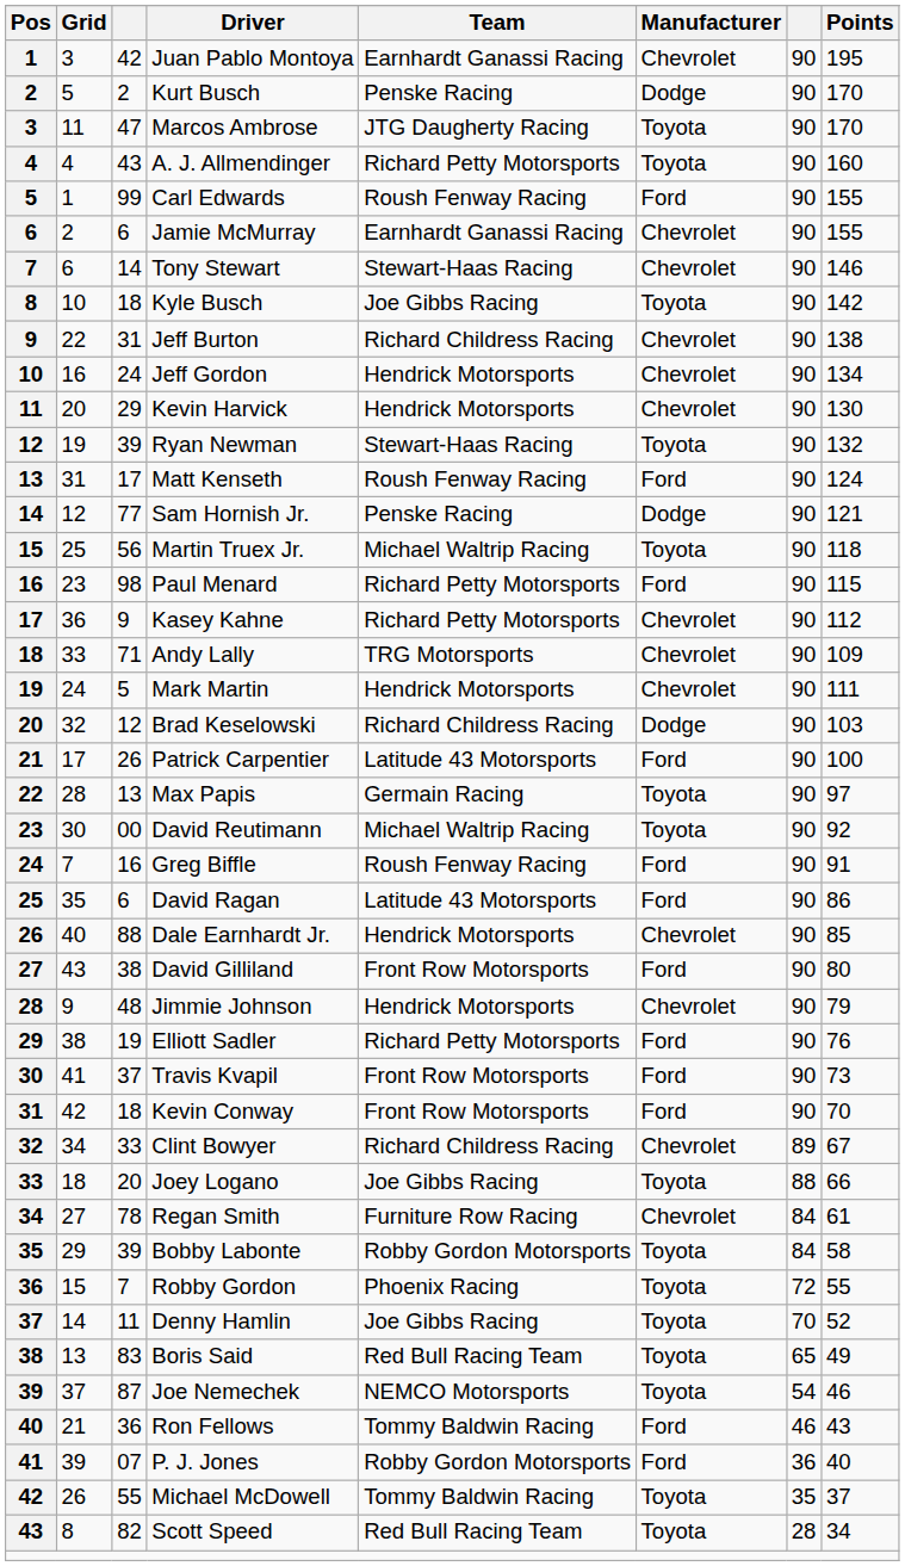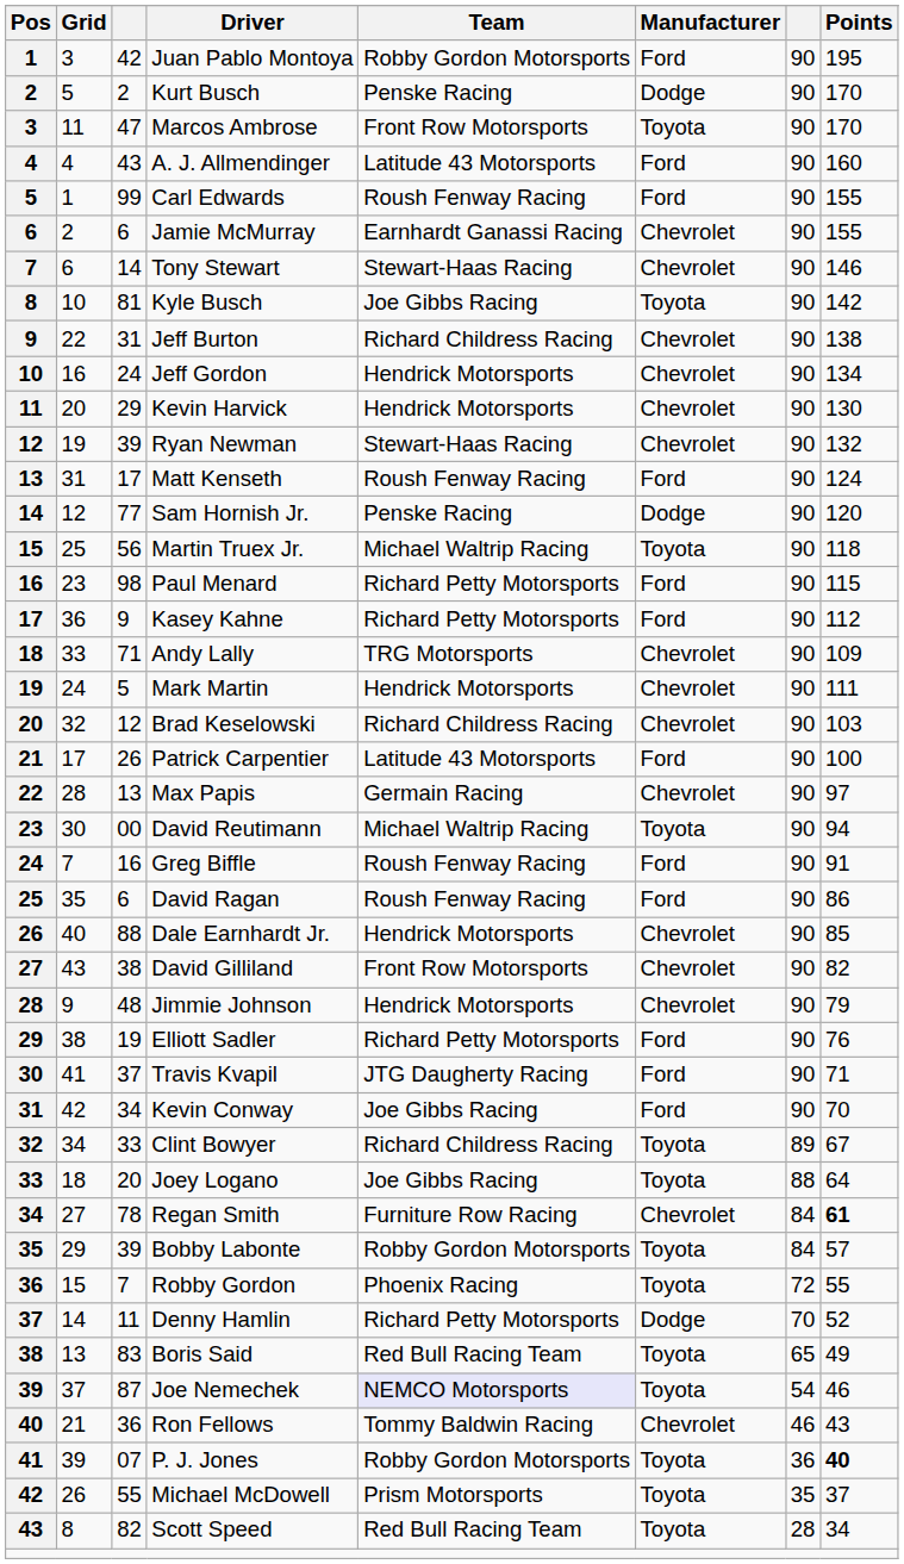 <table class="sortable wikitable" border="1">
 <tr>
 </tr>
 <tr>
 <th>Pos</th>
 <th>Grid</th>
 <th></th>
 <th>Driver</th>
 <th>Team</th>
 <th>Manufacturer</th>
 <th></th>
 <th>Points</th>
 </tr>
 <tr>
 <th scope="row">1</th>
 <td>3</td>
 <td>42</td>
 <td>Juan Pablo Montoya</td>
-<td>Earnhardt Ganassi Racing</td>
-<td>Chevrolet</td>
+<td>Robby Gordon Motorsports</td>
+<td>Ford</td>
 <td>90</td>
 <td>195</td>
 </tr>
 <tr>
 <th scope="row">2</th>
 <td>5</td>
 <td>2</td>
 <td>Kurt Busch</td>
 <td>Penske Racing</td>
 <td>Dodge</td>
 <td>90</td>
 <td>170</td>
 </tr>
 <tr>
 <th scope="row">3</th>
 <td>11</td>
 <td>47</td>
 <td>Marcos Ambrose</td>
-<td>JTG Daugherty Racing</td>
+<td>Front Row Motorsports</td>
 <td>Toyota</td>
 <td>90</td>
 <td>170</td>
 </tr>
 <tr>
 <th scope="row">4</th>
 <td>4</td>
 <td>43</td>
 <td>A. J. Allmendinger</td>
-<td>Richard Petty Motorsports</td>
-<td>Toyota</td>
+<td>Latitude 43 Motorsports</td>
+<td>Ford</td>
 <td>90</td>
 <td>160</td>
 </tr>
 <tr>
 <th scope="row">5</th>
 <td>1</td>
 <td>99</td>
 <td>Carl Edwards</td>
 <td>Roush Fenway Racing</td>
 <td>Ford</td>
 <td>90</td>
 <td>155</td>
 </tr>
 <tr>
 <th scope="row">6</th>
 <td>2</td>
 <td>6</td>
 <td>Jamie McMurray</td>
 <td>Earnhardt Ganassi Racing</td>
 <td>Chevrolet</td>
 <td>90</td>
 <td>155</td>
 </tr>
 <tr>
 <th scope="row">7</th>
 <td>6</td>
 <td>14</td>
 <td>Tony Stewart</td>
 <td>Stewart-Haas Racing</td>
 <td>Chevrolet</td>
 <td>90</td>
 <td>146</td>
 </tr>
 <tr>
 <th scope="row">8</th>
 <td>10</td>
-<td>18</td>
+<td>81</td>
 <td>Kyle Busch</td>
 <td>Joe Gibbs Racing</td>
 <td>Toyota</td>
 <td>90</td>
 <td>142</td>
 </tr>
 <tr>
 <th scope="row">9</th>
 <td>22</td>
 <td>31</td>
 <td>Jeff Burton</td>
 <td>Richard Childress Racing</td>
 <td>Chevrolet</td>
 <td>90</td>
 <td>138</td>
 </tr>
 <tr>
 <th scope="row">10</th>
 <td>16</td>
 <td>24</td>
 <td>Jeff Gordon</td>
 <td>Hendrick Motorsports</td>
 <td>Chevrolet</td>
 <td>90</td>
 <td>134</td>
 </tr>
 <tr>
 <th scope="row">11</th>
 <td>20</td>
 <td>29</td>
 <td>Kevin Harvick</td>
 <td>Hendrick Motorsports</td>
 <td>Chevrolet</td>
 <td>90</td>
 <td>130</td>
 </tr>
 <tr>
 <th scope="row">12</th>
 <td>19</td>
 <td>39</td>
 <td>Ryan Newman</td>
 <td>Stewart-Haas Racing</td>
-<td>Toyota</td>
+<td>Chevrolet</td>
 <td>90</td>
 <td>132</td>
 </tr>
 <tr>
 <th scope="row">13</th>
 <td>31</td>
 <td>17</td>
 <td>Matt Kenseth</td>
 <td>Roush Fenway Racing</td>
 <td>Ford</td>
 <td>90</td>
 <td>124</td>
 </tr>
 <tr>
 <th scope="row">14</th>
 <td>12</td>
 <td>77</td>
 <td>Sam Hornish Jr.</td>
 <td>Penske Racing</td>
 <td>Dodge</td>
 <td>90</td>
-<td>121</td>
+<td>120</td>
 </tr>
 <tr>
 <th scope="row">15</th>
 <td>25</td>
 <td>56</td>
 <td>Martin Truex Jr.</td>
 <td>Michael Waltrip Racing</td>
 <td>Toyota</td>
 <td>90</td>
 <td>118</td>
 </tr>
 <tr>
 <th scope="row">16</th>
 <td>23</td>
 <td>98</td>
 <td>Paul Menard</td>
 <td>Richard Petty Motorsports</td>
 <td>Ford</td>
 <td>90</td>
 <td>115</td>
 </tr>
 <tr>
 <th scope="row">17</th>
 <td>36</td>
 <td>9</td>
 <td>Kasey Kahne</td>
 <td>Richard Petty Motorsports</td>
-<td>Chevrolet</td>
+<td>Ford</td>
 <td>90</td>
 <td>112</td>
 </tr>
 <tr>
 <th scope="row">18</th>
 <td>33</td>
 <td>71</td>
 <td>Andy Lally</td>
 <td>TRG Motorsports</td>
 <td>Chevrolet</td>
 <td>90</td>
 <td>109</td>
 </tr>
 <tr>
 <th scope="row">19</th>
 <td>24</td>
 <td>5</td>
 <td>Mark Martin</td>
 <td>Hendrick Motorsports</td>
 <td>Chevrolet</td>
 <td>90</td>
 <td>111</td>
 </tr>
 <tr>
 <th scope="row">20</th>
 <td>32</td>
 <td>12</td>
 <td>Brad Keselowski</td>
 <td>Richard Childress Racing</td>
-<td>Dodge</td>
+<td>Chevrolet</td>
 <td>90</td>
 <td>103</td>
 </tr>
 <tr>
 <th scope="row">21</th>
 <td>17</td>
 <td>26</td>
 <td>Patrick Carpentier</td>
 <td>Latitude 43 Motorsports</td>
 <td>Ford</td>
 <td>90</td>
 <td>100</td>
 </tr>
 <tr>
 <th scope="row">22</th>
 <td>28</td>
 <td>13</td>
 <td>Max Papis</td>
 <td>Germain Racing</td>
-<td>Toyota</td>
+<td>Chevrolet</td>
 <td>90</td>
 <td>97</td>
 </tr>
 <tr>
 <th scope="row">23</th>
 <td>30</td>
 <td>00</td>
 <td>David Reutimann</td>
 <td>Michael Waltrip Racing</td>
 <td>Toyota</td>
 <td>90</td>
-<td>92</td>
+<td>94</td>
 </tr>
 <tr>
 <th scope="row">24</th>
 <td>7</td>
 <td>16</td>
 <td>Greg Biffle</td>
 <td>Roush Fenway Racing</td>
 <td>Ford</td>
 <td>90</td>
 <td>91</td>
 </tr>
 <tr>
 <th scope="row">25</th>
 <td>35</td>
 <td>6</td>
 <td>David Ragan</td>
-<td>Latitude 43 Motorsports</td>
+<td>Roush Fenway Racing</td>
 <td>Ford</td>
 <td>90</td>
 <td>86</td>
 </tr>
 <tr>
 <th scope="row">26</th>
 <td>40</td>
 <td>88</td>
 <td>Dale Earnhardt Jr.</td>
 <td>Hendrick Motorsports</td>
 <td>Chevrolet</td>
 <td>90</td>
 <td>85</td>
 </tr>
 <tr>
 <th scope="row">27</th>
 <td>43</td>
 <td>38</td>
 <td>David Gilliland</td>
 <td>Front Row Motorsports</td>
-<td>Ford</td>
+<td>Chevrolet</td>
 <td>90</td>
-<td>80</td>
+<td>82</td>
 </tr>
 <tr>
 <th scope="row">28</th>
 <td>9</td>
 <td>48</td>
 <td>Jimmie Johnson</td>
 <td>Hendrick Motorsports</td>
 <td>Chevrolet</td>
 <td>90</td>
 <td>79</td>
 </tr>
 <tr>
 <th scope="row">29</th>
 <td>38</td>
 <td>19</td>
 <td>Elliott Sadler</td>
 <td>Richard Petty Motorsports</td>
 <td>Ford</td>
 <td>90</td>
 <td>76</td>
 </tr>
 <tr>
 <th scope="row">30</th>
 <td>41</td>
 <td>37</td>
 <td>Travis Kvapil</td>
-<td>Front Row Motorsports</td>
+<td>JTG Daugherty Racing</td>
 <td>Ford</td>
 <td>90</td>
-<td>73</td>
+<td>71</td>
 </tr>
 <tr>
 <th scope="row">31</th>
 <td>42</td>
-<td>18</td>
+<td>34</td>
 <td>Kevin Conway</td>
-<td>Front Row Motorsports</td>
+<td>Joe Gibbs Racing</td>
 <td>Ford</td>
 <td>90</td>
 <td>70</td>
 </tr>
 <tr>
 <th scope="row">32</th>
 <td>34</td>
 <td>33</td>
 <td>Clint Bowyer</td>
 <td>Richard Childress Racing</td>
-<td>Chevrolet</td>
+<td>Toyota</td>
 <td>89</td>
 <td>67</td>
 </tr>
 <tr>
 <th scope="row">33</th>
 <td>18</td>
 <td>20</td>
 <td>Joey Logano</td>
 <td>Joe Gibbs Racing</td>
 <td>Toyota</td>
 <td>88</td>
-<td>66</td>
+<td>64</td>
 </tr>
 <tr>
 <th scope="row">34</th>
 <td>27</td>
 <td>78</td>
 <td>Regan Smith</td>
 <td>Furniture Row Racing</td>
 <td>Chevrolet</td>
 <td>84</td>
-<td>61</td>
+<td><strong>61</strong></td>
 </tr>
 <tr>
 <th scope="row">35</th>
 <td>29</td>
 <td>39</td>
 <td>Bobby Labonte</td>
 <td>Robby Gordon Motorsports</td>
 <td>Toyota</td>
 <td>84</td>
-<td>58</td>
+<td>57</td>
 </tr>
 <tr>
 <th scope="row">36</th>
 <td>15</td>
 <td>7</td>
 <td>Robby Gordon</td>
 <td>Phoenix Racing</td>
 <td>Toyota</td>
 <td>72</td>
 <td>55</td>
 </tr>
 <tr>
 <th scope="row">37</th>
 <td>14</td>
 <td>11</td>
 <td>Denny Hamlin</td>
-<td>Joe Gibbs Racing</td>
-<td>Toyota</td>
+<td>Richard Petty Motorsports</td>
+<td>Dodge</td>
 <td>70</td>
 <td>52</td>
 </tr>
 <tr>
 <th scope="row">38</th>
 <td>13</td>
 <td>83</td>
 <td>Boris Said</td>
 <td>Red Bull Racing Team</td>
 <td>Toyota</td>
 <td>65</td>
 <td>49</td>
 </tr>
 <tr>
 <th scope="row">39</th>
 <td>37</td>
 <td>87</td>
 <td>Joe Nemechek</td>
-<td>NEMCO Motorsports</td>
+<td style="background: lavender;">NEMCO Motorsports</td>
 <td>Toyota</td>
 <td>54</td>
 <td>46</td>
 </tr>
 <tr>
 <th scope="row">40</th>
 <td>21</td>
 <td>36</td>
 <td>Ron Fellows</td>
 <td>Tommy Baldwin Racing</td>
-<td>Ford</td>
+<td>Chevrolet</td>
 <td>46</td>
 <td>43</td>
 </tr>
 <tr>
 <th scope="row">41</th>
 <td>39</td>
 <td>07</td>
 <td>P. J. Jones</td>
 <td>Robby Gordon Motorsports</td>
-<td>Ford</td>
+<td>Toyota</td>
 <td>36</td>
-<td>40</td>
+<td><strong>40</strong></td>
 </tr>
 <tr>
 <th scope="row">42</th>
 <td>26</td>
 <td>55</td>
 <td>Michael McDowell</td>
-<td>Tommy Baldwin Racing</td>
+<td>Prism Motorsports</td>
 <td>Toyota</td>
 <td>35</td>
 <td>37</td>
 </tr>
 <tr>
 <th scope="row">43</th>
 <td>8</td>
 <td>82</td>
 <td>Scott Speed</td>
 <td>Red Bull Racing Team</td>
 <td>Toyota</td>
 <td>28</td>
 <td>34</td>
 </tr>
 <tr class="sortbottom">
 <td colspan="9"></td>
 </tr>
 </table>
